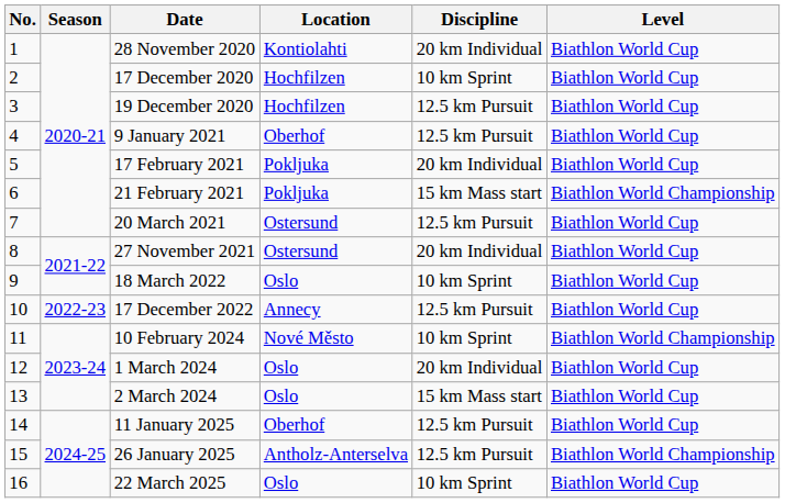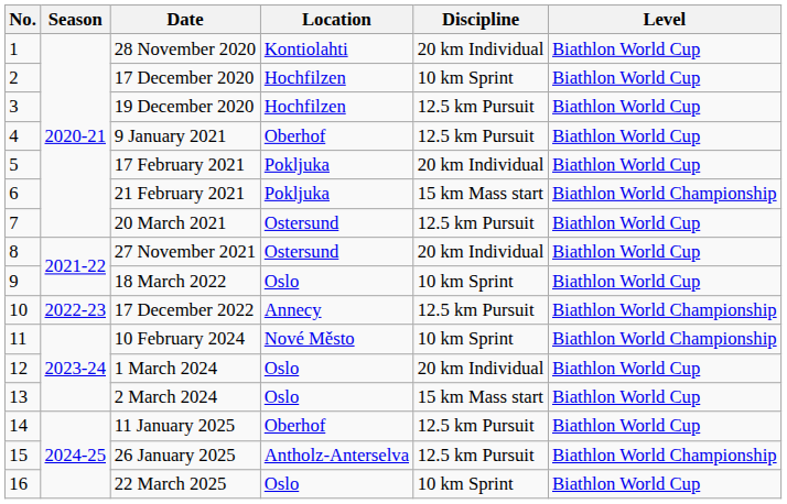 <table class="wikitable">
 <tr>
 <th>No.</th>
 <th>Season</th>
 <th>Date</th>
 <th>Location</th>
 <th>Discipline</th>
 <th>Level</th>
 </tr>
 <tr>
 <td>1</td>
 <td rowspan="7"><a href='#'>2020-21</a></td>
 <td>28 November 2020</td>
 <td> <a href='#'>Kontiolahti</a></td>
 <td>20 km Individual</td>
 <td><a href='#'>Biathlon World Cup</a></td>
 </tr>
 <tr>
 <td>2</td>
 <td>17 December 2020</td>
 <td> <a href='#'>Hochfilzen</a></td>
 <td>10 km Sprint</td>
 <td><a href='#'>Biathlon World Cup</a></td>
 </tr>
 <tr>
 <td>3</td>
 <td>19 December 2020</td>
 <td><a href='#'>Hochfilzen</a></td>
 <td>12.5 km Pursuit</td>
 <td><a href='#'>Biathlon World Cup</a></td>
 </tr>
 <tr>
 <td>4</td>
 <td>9 January 2021</td>
 <td><a href='#'>Oberhof</a></td>
 <td>12.5 km Pursuit</td>
 <td><a href='#'>Biathlon World Cup</a></td>
 </tr>
 <tr>
 <td>5</td>
 <td>17 February 2021</td>
 <td> <a href='#'>Pokljuka</a></td>
 <td>20 km Individual</td>
 <td><a href='#'>Biathlon World Cup</a></td>
 </tr>
 <tr>
 <td>6</td>
 <td>21 February 2021</td>
 <td> <a href='#'>Pokljuka</a></td>
 <td>15 km Mass start</td>
 <td><a href='#'>Biathlon World Championship</a></td>
 </tr>
 <tr>
 <td>7</td>
 <td>20 March 2021</td>
 <td> <a href='#'>Ostersund</a></td>
 <td>12.5 km Pursuit</td>
 <td><a href='#'>Biathlon World Cup</a></td>
 </tr>
 <tr>
 <td>8</td>
 <td rowspan="2"><a href='#'>2021-22</a></td>
 <td>27 November 2021</td>
 <td><a href='#'>Ostersund</a></td>
 <td>20 km Individual</td>
 <td><a href='#'>Biathlon World Cup</a></td>
 </tr>
 <tr>
 <td>9</td>
 <td>18 March 2022</td>
 <td> <a href='#'>Oslo</a></td>
 <td>10 km Sprint</td>
 <td><a href='#'>Biathlon World Cup</a></td>
 </tr>
 <tr>
 <td>10</td>
 <td><a href='#'>2022-23</a></td>
 <td>17 December 2022</td>
 <td><a href='#'>Annecy</a></td>
 <td>12.5 km Pursuit</td>
-<td><a href='#'>Biathlon World Cup</a></td>
+<td><a href='#'>Biathlon World Championship</a></td>
 </tr>
 <tr>
 <td>11</td>
 <td rowspan="3"><a href='#'>2023-24</a></td>
 <td>10 February 2024</td>
 <td><a href='#'>Nové Město</a></td>
 <td>10 km Sprint</td>
 <td><a href='#'>Biathlon World Championship</a></td>
 </tr>
 <tr>
 <td>12</td>
 <td>1 March 2024</td>
 <td> <a href='#'>Oslo</a></td>
 <td>20 km Individual</td>
 <td><a href='#'>Biathlon World Cup</a></td>
 </tr>
 <tr>
 <td>13</td>
 <td>2 March 2024</td>
 <td> <a href='#'>Oslo</a></td>
 <td>15 km Mass start</td>
 <td><a href='#'>Biathlon World Cup</a></td>
 </tr>
 <tr>
 <td>14</td>
 <td rowspan="3"><a href='#'>2024-25</a></td>
 <td>11 January 2025</td>
 <td><a href='#'>Oberhof</a></td>
 <td>12.5 km Pursuit</td>
 <td><a href='#'>Biathlon World Cup</a></td>
 </tr>
 <tr>
 <td>15</td>
 <td>26 January 2025</td>
 <td><a href='#'>Antholz-Anterselva</a></td>
 <td>12.5 km Pursuit</td>
 <td><a href='#'>Biathlon World Championship</a></td>
 </tr>
 <tr>
 <td>16</td>
 <td>22 March 2025</td>
 <td> <a href='#'>Oslo</a></td>
 <td>10 km Sprint</td>
 <td><a href='#'>Biathlon World Cup</a></td>
 </tr>
 </table>
